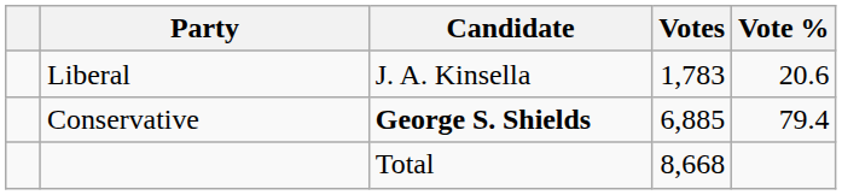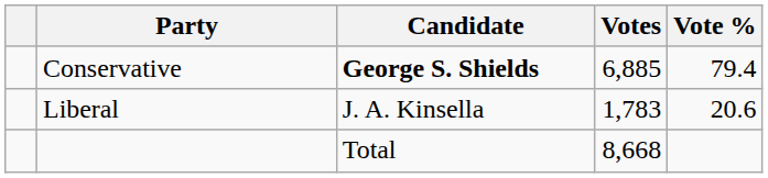 <table class="wikitable">
 <tr>
 <th></th>
 <th scope="col" width="175">Party</th>
 <th scope="col" width="150">Candidate</th>
 <th>Votes</th>
 <th>Vote %</th>
 </tr>
 <tr>
 <td>   </td>
+<td>Conservative</td>
+<td><strong>George S. Shields</strong></td>
+<td align=right>6,885</td>
+<td align=right>79.4</td>
+</tr>
+<tr>
+<td>   </td>
 <td>Liberal</td>
 <td>J. A. Kinsella</td>
 <td align=right>1,783</td>
 <td align=right>20.6</td>
-</tr>
-<tr>
-<td>   </td>
-<td>Conservative</td>
-<td><strong>George S. Shields</strong></td>
-<td align=right>6,885</td>
-<td align=right>79.4</td>
 </tr>
 <tr |>
 <td></td>
 <td></td>
 <td>Total</td>
 <td align=right>8,668</td>
 <td></td>
 </tr>
 </table>
